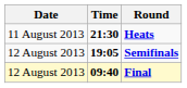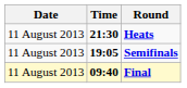 <table class="wikitable">
 <tr>
 <th>Date</th>
 <th>Time</th>
 <th>Round</th>
 </tr>
 <tr>
 <td>11 August 2013</td>
 <td><strong>21:30</strong></td>
 <td><strong><a href='#'>Heats</a></strong></td>
 </tr>
 <tr>
-<td>12 August 2013</td>
+<td>11 August 2013</td>
 <td><strong>19:05</strong></td>
 <td><strong><a href='#'>Semifinals</a></strong></td>
 </tr>
 <tr style=background:lemonchiffon>
-<td>12 August 2013</td>
+<td>11 August 2013</td>
 <td><strong>09:40</strong></td>
 <td><strong><a href='#'>Final</a></strong></td>
 </tr>
 </table>
